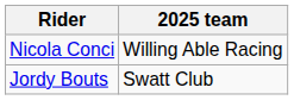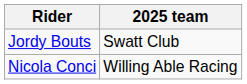 <table class="wikitable">
 <tr>
 <th>Rider</th>
 <th>2025 team</th>
 </tr>
 <tr>
+<td><a href='#'>Jordy Bouts</a></td>
+<td>Swatt Club</td>
+</tr>
+<tr>
 <td><a href='#'>Nicola Conci</a></td>
 <td>Willing Able Racing</td>
 </tr>
-<tr>
-<td><a href='#'>Jordy Bouts</a></td>
-<td>Swatt Club</td>
-</tr>
 </table>
